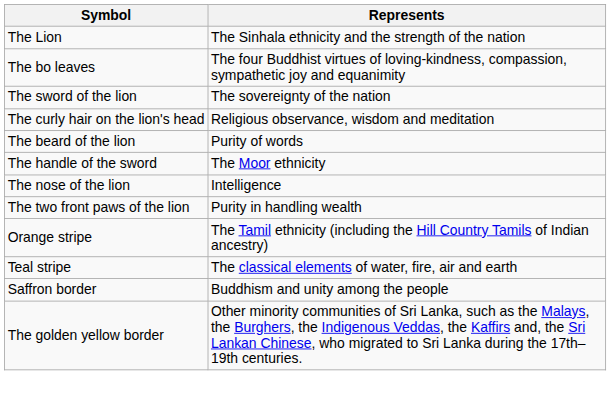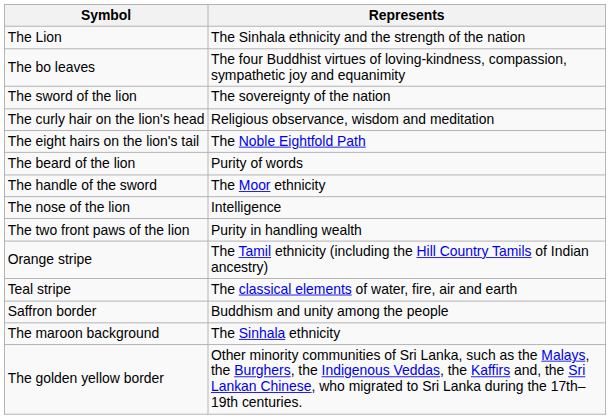 <table class="wikitable">
 <tr>
 <th>Symbol</th>
 <th width=450>Represents</th>
 </tr>
 <tr>
 <td>The Lion</td>
 <td>The Sinhala ethnicity and the strength of the nation</td>
 </tr>
 <tr>
 <td>The bo leaves</td>
 <td>The four Buddhist virtues of loving-kindness, compassion, sympathetic joy and equanimity</td>
 </tr>
 <tr>
 <td>The sword of the lion</td>
 <td>The sovereignty of the nation</td>
 </tr>
 <tr>
 <td>The curly hair on the lion's head</td>
 <td>Religious observance, wisdom and meditation</td>
+</tr>
+<tr>
+<td>The eight hairs on the lion's tail</td>
+<td>The <a href='#'>Noble Eightfold Path</a></td>
 </tr>
 <tr>
 <td>The beard of the lion</td>
 <td>Purity of words</td>
 </tr>
 <tr>
 <td>The handle of the sword</td>
 <td>The <a href='#'>Moor</a> ethnicity</td>
 </tr>
 <tr>
 <td>The nose of the lion</td>
 <td>Intelligence</td>
 </tr>
 <tr>
 <td>The two front paws of the lion</td>
 <td>Purity in handling wealth</td>
 </tr>
 <tr>
 <td>Orange stripe</td>
 <td>The <a href='#'>Tamil</a> ethnicity (including the <a href='#'>Hill Country Tamils</a> of Indian ancestry)</td>
 </tr>
 <tr>
 <td>Teal stripe</td>
 <td>The <a href='#'>classical elements</a> of water, fire, air and earth</td>
 </tr>
 <tr>
 <td>Saffron border</td>
 <td>Buddhism and unity among the people</td>
 </tr>
 <tr>
+<td>The maroon background</td>
+<td>The <a href='#'>Sinhala</a> ethnicity</td>
+</tr>
+<tr>
 <td>The golden yellow border</td>
 <td>Other minority communities of Sri Lanka, such as the <a href='#'>Malays</a>, the <a href='#'>Burghers</a>, the <a href='#'>Indigenous Veddas</a>, the <a href='#'>Kaffirs</a> and, the <a href='#'>Sri Lankan Chinese</a>, who migrated to Sri Lanka during the 17th–19th centuries.</td>
 </tr>
 </table>
